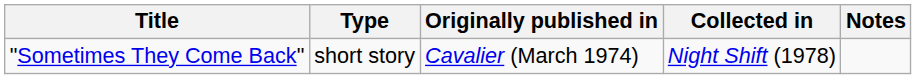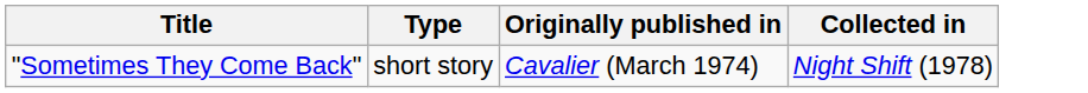 <table class="wikitable">
 <tr>
 <th>Title</th>
 <th>Type</th>
 <th>Originally published in</th>
 <th>Collected in</th>
-<th>Notes</th>
 </tr>
 <tr>
 <td>"<a href='#'>Sometimes They Come Back</a>"</td>
 <td>short story</td>
 <td><em><a href='#'>Cavalier</a></em> (March 1974)</td>
 <td><em><a href='#'>Night Shift</a></em> (1978)</td>
-<td></td>
 </tr>
 </table>
